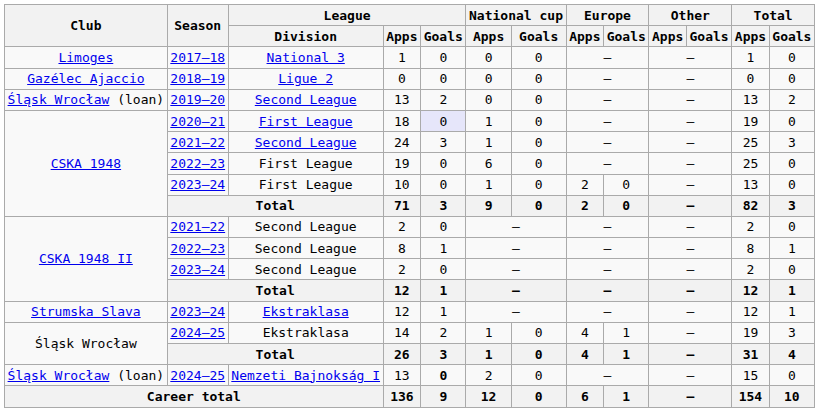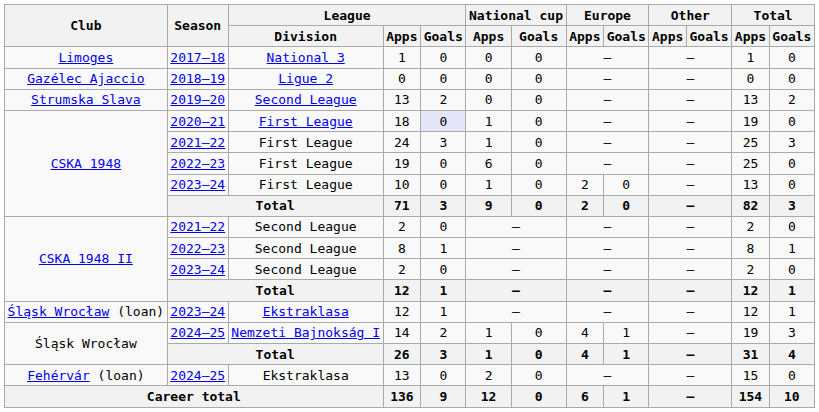 <table class="wikitable" style="text-align: center;">
 <tr ->
 <th rowspan="2">Club</th>
 <th rowspan="2">Season</th>
 <th colspan="3">League</th>
 <th colspan="2">National cup</th>
 <th colspan="2">Europe</th>
 <th colspan="2">Other</th>
 <th colspan="2">Total</th>
 </tr>
 <tr>
 <th>Division</th>
 <th>Apps</th>
 <th>Goals</th>
 <th>Apps</th>
 <th>Goals</th>
 <th>Apps</th>
 <th>Goals</th>
 <th>Apps</th>
 <th>Goals</th>
 <th>Apps</th>
 <th>Goals</th>
 </tr>
 <tr>
 <td rowspan="1" valign="center"><a href='#'>Limoges</a></td>
 <td><a href='#'>2017–18</a></td>
 <td rowspan="1"><a href='#'>National 3</a></td>
 <td>1</td>
 <td>0</td>
 <td>0</td>
 <td>0</td>
 <td colspan="2">—</td>
 <td colspan="2">—</td>
 <td>1</td>
 <td>0</td>
 </tr>
 <tr>
 <td rowspan="1" valign="center"><a href='#'>Gazélec Ajaccio</a></td>
 <td><a href='#'>2018–19</a></td>
 <td rowspan="1"><a href='#'>Ligue 2</a></td>
 <td>0</td>
 <td>0</td>
 <td>0</td>
 <td>0</td>
 <td colspan="2">—</td>
 <td colspan="2">—</td>
 <td>0</td>
 <td>0</td>
 </tr>
 <tr>
-<td rowspan="1" valign="center"><a href='#'>Śląsk Wrocław</a> (loan)</td>
+<td rowspan="1" valign="center"><a href='#'>Strumska Slava</a></td>
 <td><a href='#'>2019–20</a></td>
 <td><a href='#'>Second League</a></td>
 <td>13</td>
 <td>2</td>
 <td>0</td>
 <td>0</td>
 <td colspan="2">—</td>
 <td colspan="2">—</td>
 <td>13</td>
 <td>2</td>
 </tr>
 <tr>
 <td rowspan="5" valign="center"><a href='#'>CSKA 1948</a></td>
 <td><a href='#'>2020–21</a></td>
 <td><a href='#'>First League</a></td>
 <td>18</td>
 <td style="background: lavender;">0</td>
 <td>1</td>
 <td>0</td>
 <td colspan="2">—</td>
 <td colspan="2">—</td>
 <td>19</td>
 <td>0</td>
 </tr>
 <tr>
 <td><a href='#'>2021–22</a></td>
-<td><a href='#'>Second League</a></td>
+<td>First League</td>
 <td>24</td>
 <td>3</td>
 <td>1</td>
 <td>0</td>
 <td colspan="2">—</td>
 <td colspan="2">—</td>
 <td>25</td>
 <td>3</td>
 </tr>
 <tr>
 <td><a href='#'>2022–23</a></td>
 <td>First League</td>
 <td>19</td>
 <td>0</td>
 <td>6</td>
 <td>0</td>
 <td colspan="2">—</td>
 <td colspan="2">—</td>
 <td>25</td>
 <td>0</td>
 </tr>
 <tr>
 <td><a href='#'>2023–24</a></td>
 <td>First League</td>
 <td>10</td>
 <td>0</td>
 <td>1</td>
 <td>0</td>
 <td>2</td>
 <td>0</td>
 <td colspan="2">–</td>
 <td>13</td>
 <td>0</td>
 </tr>
 <tr>
 <th colspan=2>Total</th>
 <th>71</th>
 <th>3</th>
 <th>9</th>
 <th>0</th>
 <th>2</th>
 <th>0</th>
 <th colspan="2">—</th>
 <th>82</th>
 <th>3</th>
 </tr>
 <tr>
 <td rowspan="4" valign="center"><a href='#'>CSKA 1948 II</a></td>
 <td><a href='#'>2021–22</a></td>
 <td>Second League</td>
 <td>2</td>
 <td>0</td>
 <td colspan="2">—</td>
 <td colspan="2">—</td>
 <td colspan="2">—</td>
 <td>2</td>
 <td>0</td>
 </tr>
 <tr>
 <td><a href='#'>2022–23</a></td>
 <td>Second League</td>
 <td>8</td>
 <td>1</td>
 <td colspan="2">—</td>
 <td colspan="2">—</td>
 <td colspan="2">—</td>
 <td>8</td>
 <td>1</td>
 </tr>
 <tr>
 <td><a href='#'>2023–24</a></td>
 <td>Second League</td>
 <td>2</td>
 <td>0</td>
 <td colspan="2">—</td>
 <td colspan="2">—</td>
 <td colspan="2">—</td>
 <td>2</td>
 <td>0</td>
 </tr>
 <tr>
 <th colspan=2>Total</th>
 <th>12</th>
 <th>1</th>
 <th colspan="2">—</th>
 <th colspan="2">—</th>
 <th colspan="2">—</th>
 <th>12</th>
 <th>1</th>
 </tr>
 <tr>
-<td rowspan="1" valign="center"><a href='#'>Strumska Slava</a></td>
+<td rowspan="1" valign="center"><a href='#'>Śląsk Wrocław</a> (loan)</td>
 <td><a href='#'>2023–24</a></td>
 <td><a href='#'>Ekstraklasa</a></td>
 <td>12</td>
 <td>1</td>
 <td colspan="2">—</td>
 <td colspan="2">—</td>
 <td colspan="2">—</td>
 <td>12</td>
 <td>1</td>
 </tr>
 <tr>
 <td rowspan="2" valign="center">Śląsk Wrocław</td>
 <td><a href='#'>2024–25</a></td>
-<td>Ekstraklasa</td>
+<td><a href='#'>Nemzeti Bajnokság I</a></td>
 <td>14</td>
 <td>2</td>
 <td>1</td>
 <td>0</td>
 <td>4</td>
 <td>1</td>
 <td colspan="2">—</td>
 <td>19</td>
 <td>3</td>
 </tr>
 <tr>
 <th colspan=2>Total</th>
 <th>26</th>
 <th>3</th>
 <th>1</th>
 <th>0</th>
 <th>4</th>
 <th>1</th>
 <th colspan="2">—</th>
 <th>31</th>
 <th>4</th>
 </tr>
 <tr>
-<td rowspan="1" valign="center"><a href='#'>Śląsk Wrocław</a> (loan)</td>
+<td rowspan="1" valign="center"><a href='#'>Fehérvár</a> (loan)</td>
 <td><a href='#'>2024–25</a></td>
-<td><a href='#'>Nemzeti Bajnokság I</a></td>
+<td>Ekstraklasa</td>
 <td>13</td>
-<td><strong>0</strong></td>
+<td>0</td>
 <td>2</td>
 <td>0</td>
 <td colspan="2">—</td>
 <td colspan="2">—</td>
 <td>15</td>
 <td>0</td>
 </tr>
 <tr>
 <th colspan="3">Career total</th>
 <th>136</th>
 <th>9</th>
 <th>12</th>
 <th>0</th>
 <th>6</th>
 <th>1</th>
 <th colspan="2">—</th>
 <th>154</th>
 <th>10</th>
 </tr>
 </table>
